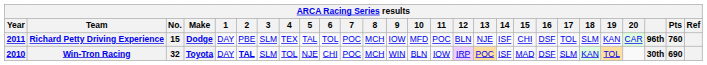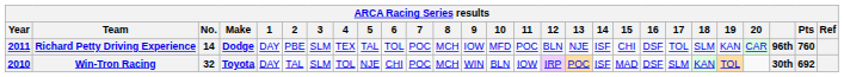 <table class="wikitable" style="text-align:center; font-size:75%">
 <tr>
 <th colspan=48><a href='#'>ARCA Racing Series</a> results</th>
 </tr>
 <tr>
 <th>Year</th>
 <th>Team</th>
 <th>No.</th>
 <th>Make</th>
 <th>1</th>
 <th>2</th>
 <th>3</th>
 <th>4</th>
 <th>5</th>
 <th>6</th>
 <th>7</th>
 <th>8</th>
 <th>9</th>
 <th>10</th>
 <th>11</th>
 <th>12</th>
 <th>13</th>
 <th>14</th>
 <th>15</th>
 <th>16</th>
 <th>17</th>
 <th>18</th>
 <th>19</th>
 <th>20</th>
 <th></th>
 <th>Pts</th>
 <th>Ref</th>
 </tr>
 <tr>
 <th><a href='#'>2011</a></th>
 <th><a href='#'>Richard Petty Driving Experience</a></th>
-<th>15</th>
+<th>14</th>
 <th><a href='#'>Dodge</a></th>
 <td><a href='#'>DAY</a></td>
 <td><a href='#'>PBE</a></td>
 <td><a href='#'>SLM</a></td>
 <td><a href='#'>TEX</a></td>
 <td><a href='#'>TAL</a></td>
 <td><a href='#'>TOL</a></td>
 <td><a href='#'>POC</a></td>
 <td><a href='#'>MCH</a></td>
 <td><a href='#'>IOW</a></td>
 <td><a href='#'>MFD</a></td>
 <td><a href='#'>POC</a></td>
 <td><a href='#'>BLN</a></td>
 <td><a href='#'>NJE</a></td>
 <td><a href='#'>ISF</a></td>
 <td><a href='#'>CHI</a></td>
 <td><a href='#'>DSF</a></td>
 <td><a href='#'>TOL</a></td>
 <td><a href='#'>SLM</a></td>
 <td><a href='#'>KAN</a></td>
 <td style="background:#DFFFDF;"><a href='#'>CAR</a><br></td>
 <th>96th</th>
 <th>760</th>
 <th></th>
 </tr>
 <tr>
 <th><a href='#'>2010</a></th>
 <th><a href='#'>Win-Tron Racing</a></th>
 <th>32</th>
 <th><a href='#'>Toyota</a></th>
 <td><a href='#'>DAY</a></td>
-<td><strong><a href='#'>TAL</a></strong></td>
+<td><a href='#'>TAL</a></td>
 <td><a href='#'>SLM</a></td>
 <td><a href='#'>TOL</a></td>
 <td><a href='#'>NJE</a></td>
 <td><a href='#'>CHI</a></td>
 <td><a href='#'>POC</a></td>
 <td><a href='#'>MCH</a></td>
 <td><a href='#'>WIN</a></td>
 <td><a href='#'>BLN</a></td>
 <td><a href='#'>IOW</a></td>
 <td style="background:#EFCFFF;"><a href='#'>IRP</a><br></td>
 <td style="background:#FFDF9F;"><a href='#'>POC</a><br></td>
 <td><a href='#'>ISF</a></td>
 <td><a href='#'>MAD</a></td>
 <td><a href='#'>DSF</a></td>
 <td><a href='#'>SLM</a></td>
 <td style="background:#DFFFDF;"><a href='#'>KAN</a><br></td>
 <td style="background:#FFDF9F;"><a href='#'>TOL</a><br></td>
 <td></td>
 <th>30th</th>
-<th>690</th>
+<th>692</th>
 <th></th>
 </tr>
 </table>
